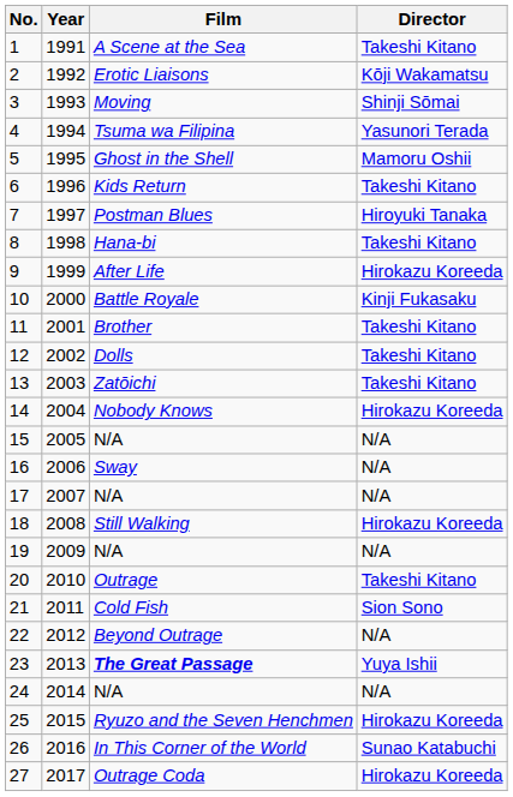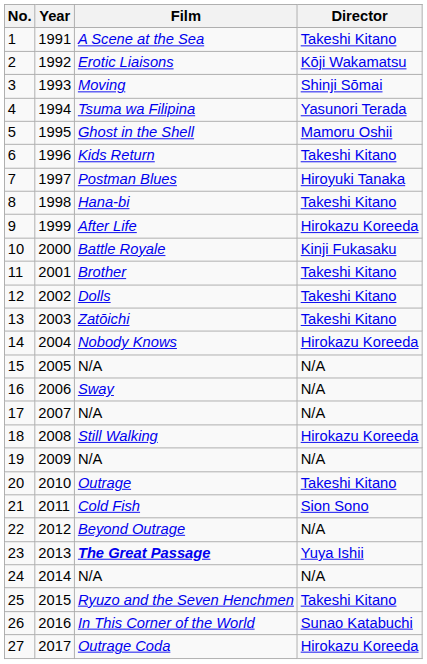 <table class="wikitable">
 <tr>
 <th>No.</th>
 <th>Year</th>
 <th>Film</th>
 <th>Director</th>
 </tr>
 <tr>
 <td>1</td>
 <td>1991</td>
 <td><em><a href='#'>A Scene at the Sea</a></em></td>
 <td><a href='#'>Takeshi Kitano</a></td>
 </tr>
 <tr>
 <td>2</td>
 <td>1992</td>
 <td><em><a href='#'>Erotic Liaisons</a></em></td>
 <td><a href='#'>Kōji Wakamatsu</a></td>
 </tr>
 <tr>
 <td>3</td>
 <td>1993</td>
 <td><em><a href='#'>Moving</a></em></td>
 <td><a href='#'>Shinji Sōmai</a></td>
 </tr>
 <tr>
 <td>4</td>
 <td>1994</td>
 <td><em><a href='#'>Tsuma wa Filipina</a></em></td>
 <td><a href='#'>Yasunori Terada</a></td>
 </tr>
 <tr>
 <td>5</td>
 <td>1995</td>
 <td><em><a href='#'>Ghost in the Shell</a></em></td>
 <td><a href='#'>Mamoru Oshii</a></td>
 </tr>
 <tr>
 <td>6</td>
 <td>1996</td>
 <td><em><a href='#'>Kids Return</a></em></td>
 <td><a href='#'>Takeshi Kitano</a></td>
 </tr>
 <tr>
 <td>7</td>
 <td>1997</td>
 <td><em><a href='#'>Postman Blues</a></em></td>
 <td><a href='#'>Hiroyuki Tanaka</a></td>
 </tr>
 <tr>
 <td>8</td>
 <td>1998</td>
 <td><em><a href='#'>Hana-bi</a></em></td>
 <td><a href='#'>Takeshi Kitano</a></td>
 </tr>
 <tr>
 <td>9</td>
 <td>1999</td>
 <td><em><a href='#'>After Life</a></em></td>
 <td><a href='#'>Hirokazu Koreeda</a></td>
 </tr>
 <tr>
 <td>10</td>
 <td>2000</td>
 <td><em><a href='#'>Battle Royale</a></em></td>
 <td><a href='#'>Kinji Fukasaku</a></td>
 </tr>
 <tr>
 <td>11</td>
 <td>2001</td>
 <td><em><a href='#'>Brother</a></em></td>
 <td><a href='#'>Takeshi Kitano</a></td>
 </tr>
 <tr>
 <td>12</td>
 <td>2002</td>
 <td><em><a href='#'>Dolls</a></em></td>
 <td><a href='#'>Takeshi Kitano</a></td>
 </tr>
 <tr>
 <td>13</td>
 <td>2003</td>
 <td><em><a href='#'>Zatōichi</a></em></td>
 <td><a href='#'>Takeshi Kitano</a></td>
 </tr>
 <tr>
 <td>14</td>
 <td>2004</td>
 <td><em><a href='#'>Nobody Knows</a></em></td>
 <td><a href='#'>Hirokazu Koreeda</a></td>
 </tr>
 <tr>
 <td>15</td>
 <td>2005</td>
 <td>N/A</td>
 <td>N/A</td>
 </tr>
 <tr>
 <td>16</td>
 <td>2006</td>
 <td><em><a href='#'>Sway</a></em></td>
 <td>N/A</td>
 </tr>
 <tr>
 <td>17</td>
 <td>2007</td>
 <td>N/A</td>
 <td>N/A</td>
 </tr>
 <tr>
 <td>18</td>
 <td>2008</td>
 <td><em><a href='#'>Still Walking</a></em></td>
 <td><a href='#'>Hirokazu Koreeda</a></td>
 </tr>
 <tr>
 <td>19</td>
 <td>2009</td>
 <td>N/A</td>
 <td>N/A</td>
 </tr>
 <tr>
 <td>20</td>
 <td>2010</td>
 <td><em><a href='#'>Outrage</a></em></td>
 <td><a href='#'>Takeshi Kitano</a></td>
 </tr>
 <tr>
 <td>21</td>
 <td>2011</td>
 <td><em><a href='#'>Cold Fish</a></em></td>
 <td><a href='#'>Sion Sono</a></td>
 </tr>
 <tr>
 <td>22</td>
 <td>2012</td>
 <td><em><a href='#'>Beyond Outrage</a></em></td>
 <td>N/A</td>
 </tr>
 <tr>
 <td>23</td>
 <td>2013</td>
 <td><strong><em><a href='#'>The Great Passage</a></em></strong></td>
 <td><a href='#'>Yuya Ishii</a></td>
 </tr>
 <tr>
 <td>24</td>
 <td>2014</td>
 <td>N/A</td>
 <td>N/A</td>
 </tr>
 <tr>
 <td>25</td>
 <td>2015</td>
 <td><em><a href='#'>Ryuzo and the Seven Henchmen</a></em></td>
-<td><a href='#'>Hirokazu Koreeda</a></td>
+<td><a href='#'>Takeshi Kitano</a></td>
 </tr>
 <tr>
 <td>26</td>
 <td>2016</td>
 <td><em><a href='#'>In This Corner of the World</a></em></td>
 <td><a href='#'>Sunao Katabuchi</a></td>
 </tr>
 <tr>
 <td>27</td>
 <td>2017</td>
 <td><em><a href='#'>Outrage Coda</a></em></td>
 <td><a href='#'>Hirokazu Koreeda</a></td>
 </tr>
 </table>
